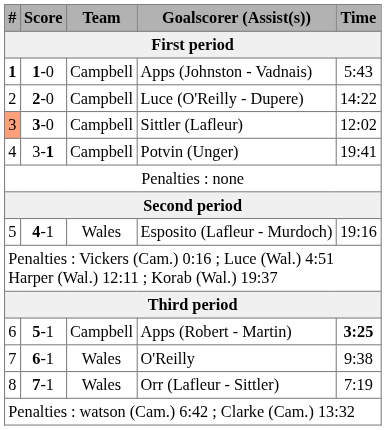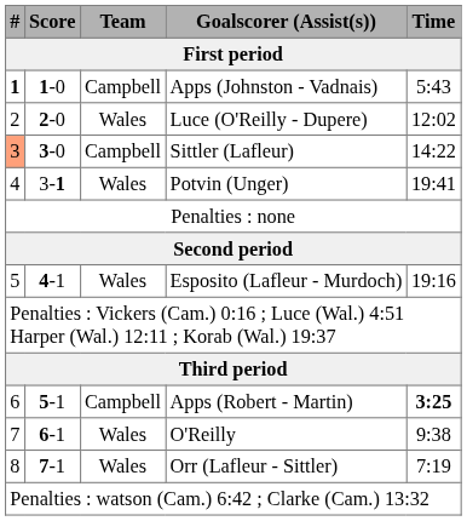 <table cellpadding="3" cellspacing="1" border="1" style="font-size: 95%; text-align: center; border: gray solid 1px; border-collapse: collapse;">
 <tr bgcolor="B2B2B2">
 <th>#</th>
 <th>Score</th>
 <th>Team</th>
 <th>Goalscorer (Assist(s))</th>
 <th>Time</th>
 </tr>
 <tr bgcolor="f0f0f0">
 <th colspan="6">First period</th>
 </tr>
 <tr>
 <td><strong>1</strong></td>
 <td><strong>1</strong>-0</td>
 <td>Campbell</td>
 <td align="left">Apps (Johnston - Vadnais)</td>
 <td>5:43</td>
 </tr>
 <tr>
 <td>2</td>
 <td><strong>2</strong>-0</td>
-<td>Campbell</td>
+<td>Wales</td>
 <td align="left">Luce (O'Reilly - Dupere)</td>
-<td>14:22</td>
+<td>12:02</td>
 </tr>
 <tr>
 <td style="background: lightsalmon;">3</td>
 <td><strong>3</strong>-0</td>
 <td>Campbell</td>
 <td align="left">Sittler (Lafleur)</td>
-<td>12:02</td>
+<td>14:22</td>
 </tr>
 <tr>
 <td>4</td>
 <td>3-<strong>1</strong></td>
-<td>Campbell</td>
+<td>Wales</td>
 <td align="left">Potvin (Unger)</td>
 <td>19:41</td>
 </tr>
 <tr>
 <td colspan="6">Penalties : none</td>
 </tr>
 <tr bgcolor="f0f0f0">
 <th colspan="6">Second period</th>
 </tr>
 <tr>
 <td>5</td>
 <td><strong>4</strong>-1</td>
 <td>Wales</td>
 <td align="left">Esposito (Lafleur - Murdoch)</td>
 <td>19:16</td>
 </tr>
 <tr>
 <td colspan="6" align="left">Penalties : Vickers (Cam.)  0:16 ; Luce (Wal.) 4:51<br>Harper (Wal.)  12:11 ; Korab (Wal.) 19:37</td>
 </tr>
 <tr bgcolor="f0f0f0">
 <th colspan="6">Third period</th>
 </tr>
 <tr>
 <td>6</td>
 <td><strong>5</strong>-1</td>
 <td>Campbell</td>
 <td align="left">Apps (Robert - Martin)</td>
 <td><strong>3:25</strong></td>
 </tr>
 <tr>
 <td>7</td>
 <td><strong>6</strong>-1</td>
 <td>Wales</td>
 <td align="left">O'Reilly</td>
 <td>9:38</td>
 </tr>
 <tr>
 <td>8</td>
 <td><strong>7</strong>-1</td>
 <td>Wales</td>
 <td align="left">Orr (Lafleur - Sittler)</td>
 <td>7:19</td>
 </tr>
 <tr>
 <td colspan="6" align="left">Penalties : watson (Cam.) 6:42 ; Clarke (Cam.) 13:32</td>
 </tr>
 </table>
